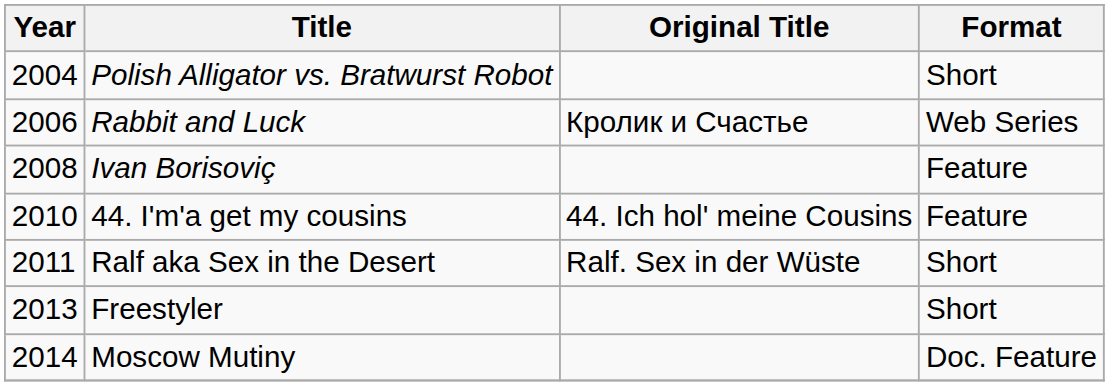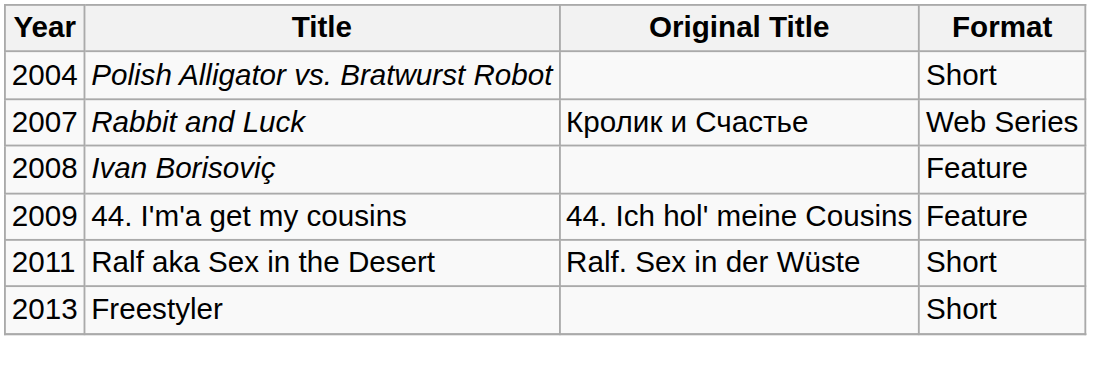 <table class="wikitable" border="1">
 <tr>
 <th>Year</th>
 <th>Title</th>
 <th>Original Title</th>
 <th>Format</th>
 </tr>
 <tr>
 <td>2004</td>
 <td><em>Polish Alligator vs. Bratwurst Robot</em></td>
 <td></td>
 <td>Short</td>
 </tr>
 <tr>
-<td>2006</td>
+<td>2007</td>
 <td><em>Rabbit and Luck</em></td>
 <td>Кролик и Счастье</td>
 <td>Web Series</td>
 </tr>
 <tr>
 <td>2008</td>
 <td><em>Ivan Borisoviç</em></td>
 <td></td>
 <td>Feature</td>
 </tr>
 <tr>
-<td>2010</td>
+<td>2009</td>
 <td>44. I'm'a get my cousins</td>
 <td>44. Ich hol' meine Cousins</td>
 <td>Feature</td>
 </tr>
 <tr>
 <td>2011</td>
 <td>Ralf aka Sex in the Desert</td>
 <td>Ralf. Sex in der Wüste</td>
 <td>Short</td>
 </tr>
 <tr>
 <td>2013</td>
 <td>Freestyler</td>
 <td></td>
 <td>Short</td>
 </tr>
 <tr>
-<td>2014</td>
-<td>Moscow Mutiny</td>
-<td></td>
-<td>Doc. Feature</td>
-</tr>
-<tr>
 </tr>
 </table>
